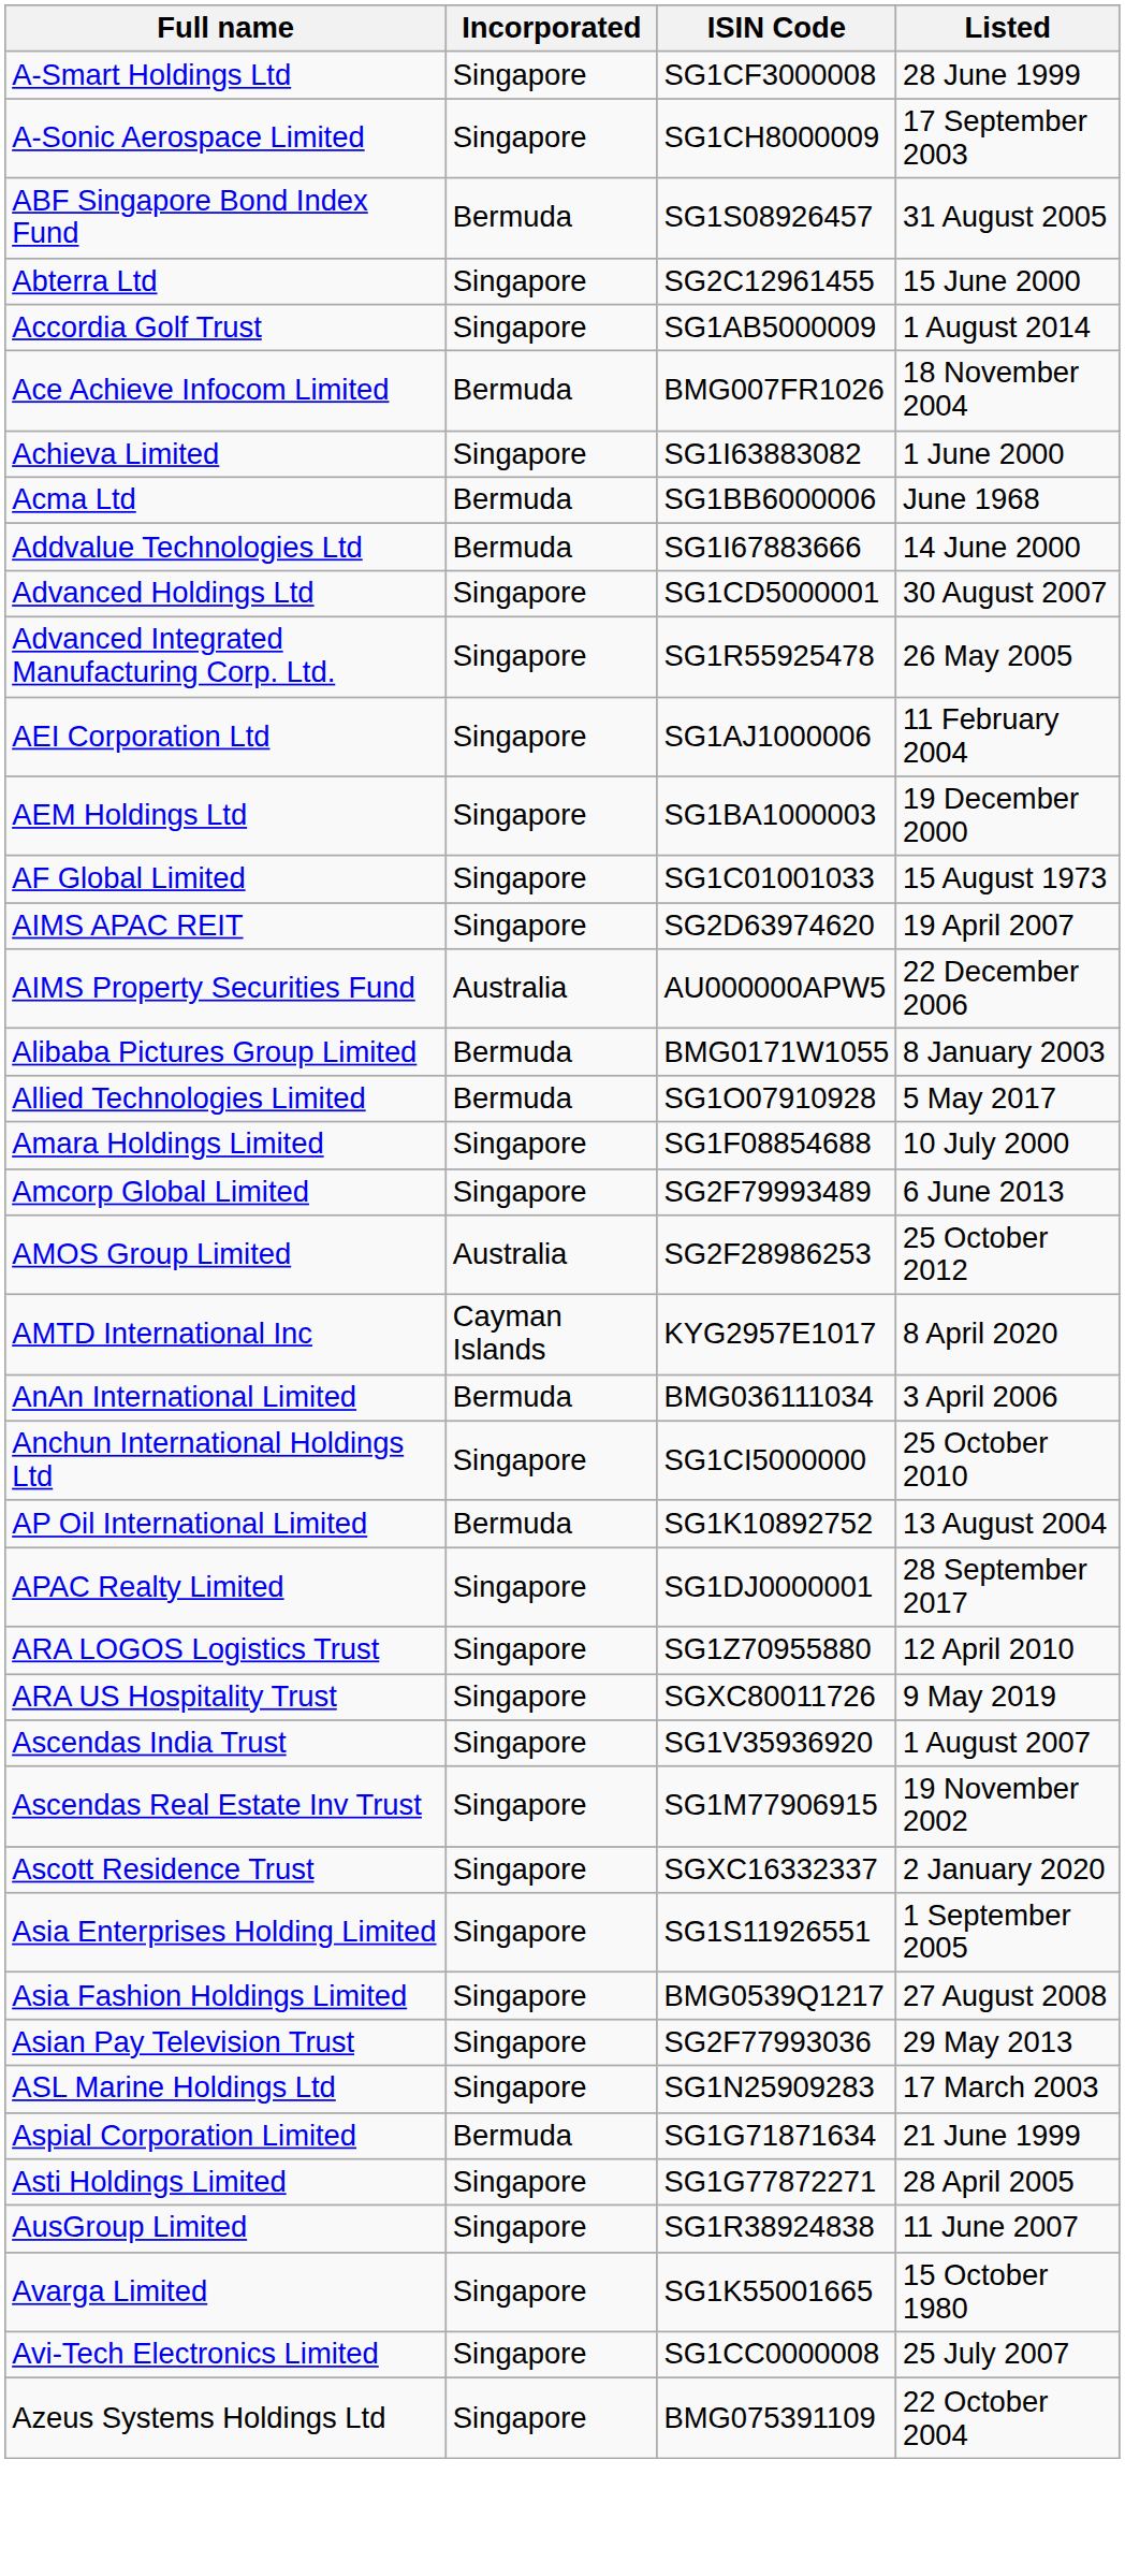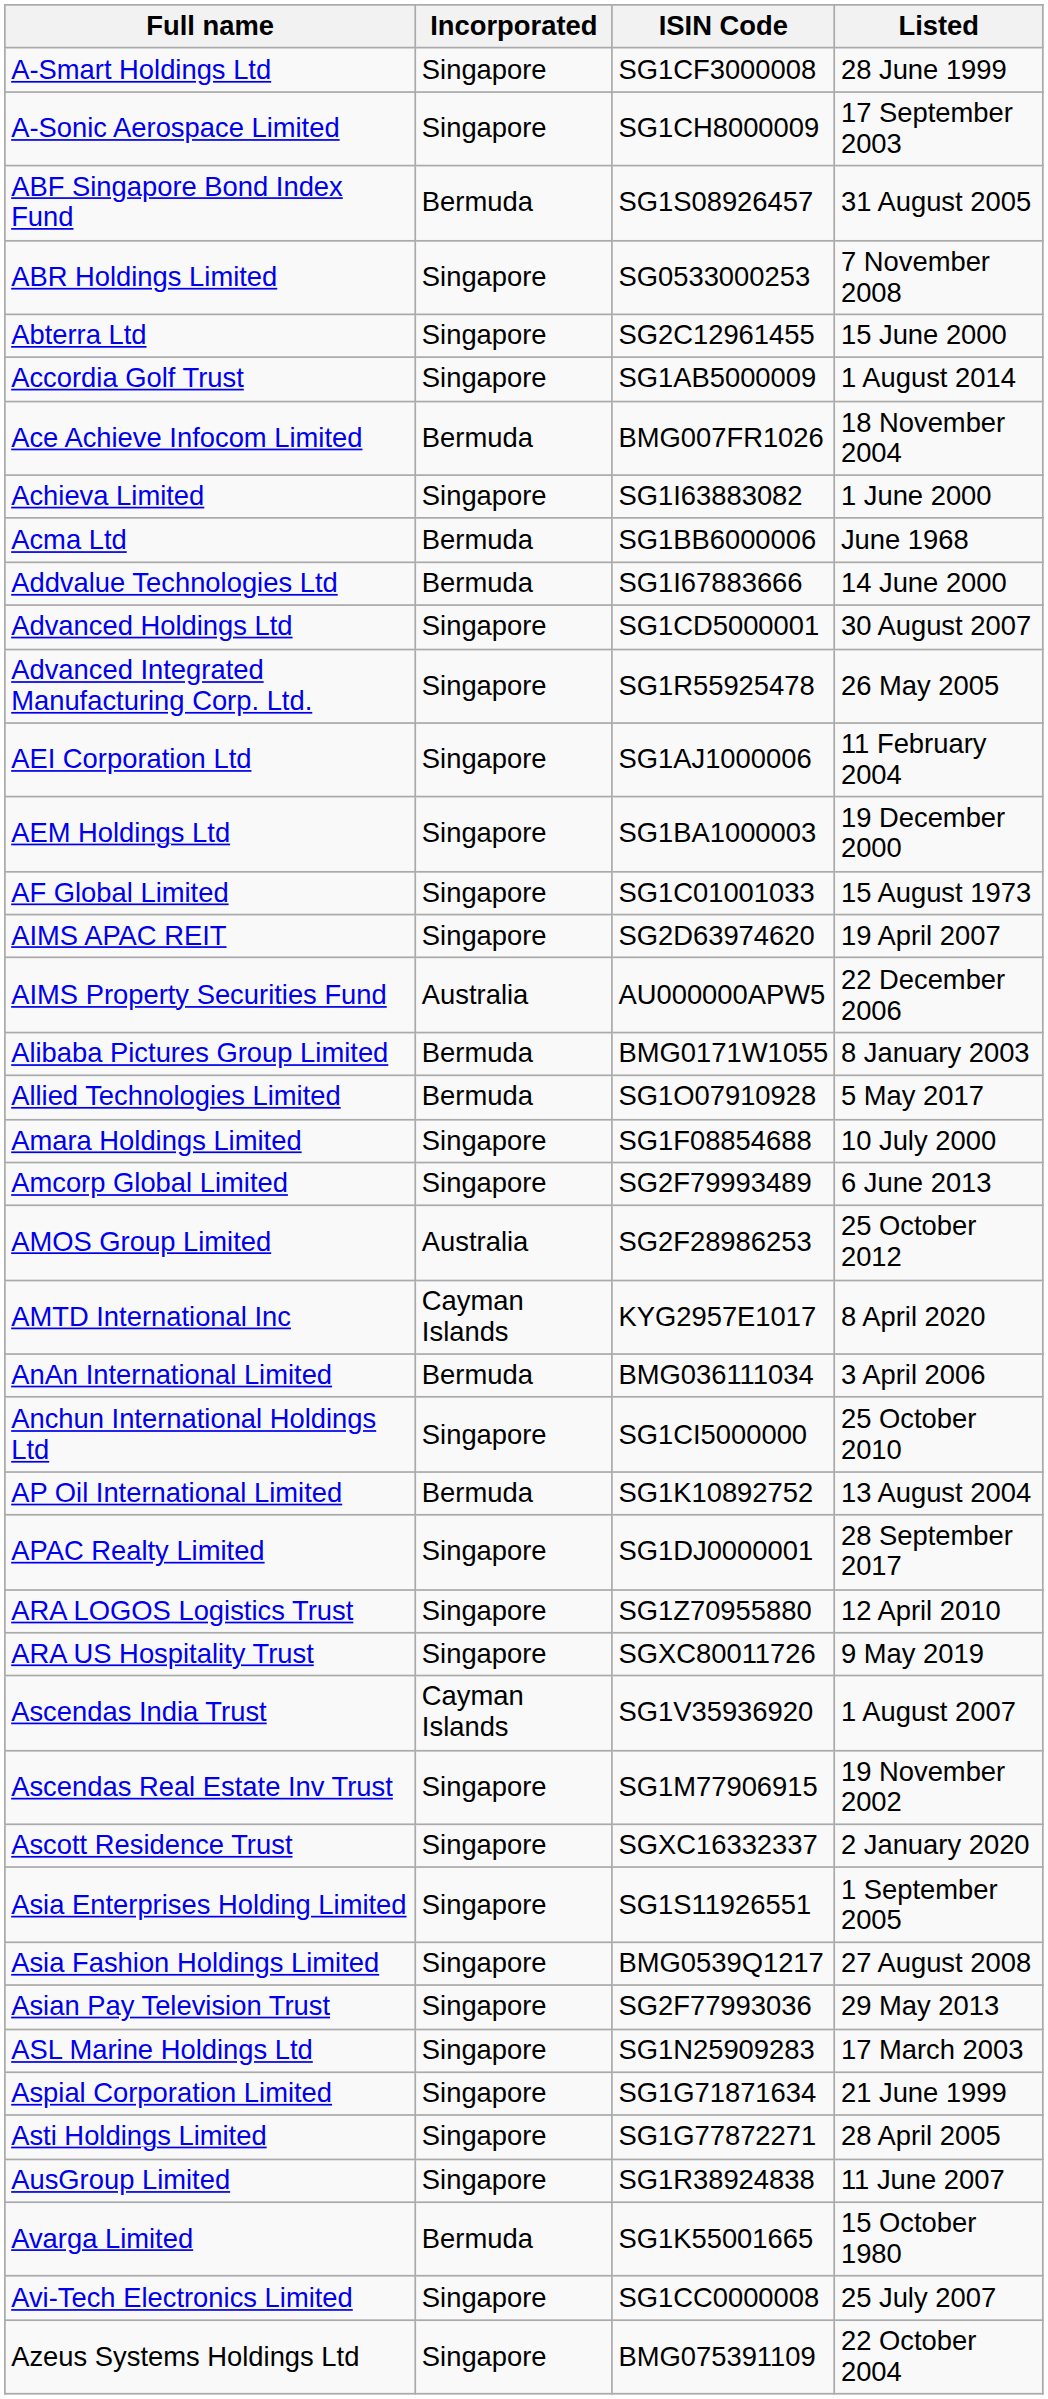 <table class="wikitable">
 <tr>
 <th>Full name</th>
 <th>Incorporated</th>
 <th>ISIN Code</th>
 <th>Listed</th>
 </tr>
 <tr>
 <td><a href='#'>A-Smart Holdings Ltd</a></td>
 <td>Singapore</td>
 <td>SG1CF3000008</td>
 <td>28 June 1999</td>
 </tr>
 <tr>
 <td><a href='#'>A-Sonic Aerospace Limited</a></td>
 <td>Singapore</td>
 <td>SG1CH8000009</td>
 <td>17 September 2003</td>
 </tr>
 <tr>
 <td><a href='#'>ABF Singapore Bond Index Fund</a></td>
 <td>Bermuda</td>
 <td>SG1S08926457</td>
 <td>31 August 2005</td>
+</tr>
+<tr>
+<td><a href='#'>ABR Holdings Limited</a></td>
+<td>Singapore</td>
+<td>SG0533000253</td>
+<td>7 November 2008</td>
 </tr>
 <tr>
 <td><a href='#'>Abterra Ltd</a></td>
 <td>Singapore</td>
 <td>SG2C12961455</td>
 <td>15 June 2000</td>
 </tr>
 <tr>
 <td><a href='#'>Accordia Golf Trust</a></td>
 <td>Singapore</td>
 <td>SG1AB5000009</td>
 <td>1 August 2014</td>
 </tr>
 <tr>
 <td><a href='#'>Ace Achieve Infocom Limited</a></td>
 <td>Bermuda</td>
 <td>BMG007FR1026</td>
 <td>18 November 2004</td>
 </tr>
 <tr>
 <td><a href='#'>Achieva Limited</a></td>
 <td>Singapore</td>
 <td>SG1I63883082</td>
 <td>1 June 2000</td>
 </tr>
 <tr>
 <td><a href='#'>Acma Ltd</a></td>
 <td>Bermuda</td>
 <td>SG1BB6000006</td>
 <td>June 1968</td>
 </tr>
 <tr>
 <td><a href='#'>Addvalue Technologies Ltd</a></td>
 <td>Bermuda</td>
 <td>SG1I67883666</td>
 <td>14 June 2000</td>
 </tr>
 <tr>
 <td><a href='#'>Advanced Holdings Ltd</a></td>
 <td>Singapore</td>
 <td>SG1CD5000001</td>
 <td>30 August 2007</td>
 </tr>
 <tr>
 <td><a href='#'>Advanced Integrated Manufacturing Corp. Ltd.</a></td>
 <td>Singapore</td>
 <td>SG1R55925478</td>
 <td>26 May 2005</td>
 </tr>
 <tr>
 <td><a href='#'>AEI Corporation Ltd</a></td>
 <td>Singapore</td>
 <td>SG1AJ1000006</td>
 <td>11 February 2004</td>
 </tr>
 <tr>
 <td><a href='#'>AEM Holdings Ltd</a></td>
 <td>Singapore</td>
 <td>SG1BA1000003</td>
 <td>19 December 2000</td>
 </tr>
 <tr>
 <td><a href='#'>AF Global Limited</a></td>
 <td>Singapore</td>
 <td>SG1C01001033</td>
 <td>15 August 1973</td>
 </tr>
 <tr>
 <td><a href='#'>AIMS APAC REIT</a></td>
 <td>Singapore</td>
 <td>SG2D63974620</td>
 <td>19 April 2007</td>
 </tr>
 <tr>
 <td><a href='#'>AIMS Property Securities Fund</a></td>
 <td>Australia</td>
 <td>AU000000APW5</td>
 <td>22 December 2006</td>
 </tr>
 <tr>
 <td><a href='#'>Alibaba Pictures Group Limited</a></td>
 <td>Bermuda</td>
 <td>BMG0171W1055</td>
 <td>8 January 2003</td>
 </tr>
 <tr>
 <td><a href='#'>Allied Technologies Limited</a></td>
 <td>Bermuda</td>
 <td>SG1O07910928</td>
 <td>5 May 2017</td>
 </tr>
 <tr>
 <td><a href='#'>Amara Holdings Limited</a></td>
 <td>Singapore</td>
 <td>SG1F08854688</td>
 <td>10 July 2000</td>
 </tr>
 <tr>
 <td><a href='#'>Amcorp Global Limited</a></td>
 <td>Singapore</td>
 <td>SG2F79993489</td>
 <td>6 June 2013</td>
 </tr>
 <tr>
 <td><a href='#'>AMOS Group Limited</a></td>
 <td>Australia</td>
 <td>SG2F28986253</td>
 <td>25 October 2012</td>
 </tr>
 <tr>
 <td><a href='#'>AMTD International Inc</a></td>
 <td>Cayman Islands</td>
 <td>KYG2957E1017</td>
 <td>8 April 2020</td>
 </tr>
 <tr>
 <td><a href='#'>AnAn International Limited</a></td>
 <td>Bermuda</td>
 <td>BMG036111034</td>
 <td>3 April 2006</td>
 </tr>
 <tr>
 <td><a href='#'>Anchun International Holdings Ltd</a></td>
 <td>Singapore</td>
 <td>SG1CI5000000</td>
 <td>25 October 2010</td>
 </tr>
 <tr>
 <td><a href='#'>AP Oil International Limited</a></td>
 <td>Bermuda</td>
 <td>SG1K10892752</td>
 <td>13 August 2004</td>
 </tr>
 <tr>
 <td><a href='#'>APAC Realty Limited</a></td>
 <td>Singapore</td>
 <td>SG1DJ0000001</td>
 <td>28 September 2017</td>
 </tr>
 <tr>
 <td><a href='#'>ARA LOGOS Logistics Trust</a></td>
 <td>Singapore</td>
 <td>SG1Z70955880</td>
 <td>12 April 2010</td>
 </tr>
 <tr>
 <td><a href='#'>ARA US Hospitality Trust</a></td>
 <td>Singapore</td>
 <td>SGXC80011726</td>
 <td>9 May 2019</td>
 </tr>
 <tr>
 <td><a href='#'>Ascendas India Trust</a></td>
-<td>Singapore</td>
+<td>Cayman Islands</td>
 <td>SG1V35936920</td>
 <td>1 August 2007</td>
 </tr>
 <tr>
 <td><a href='#'>Ascendas Real Estate Inv Trust</a></td>
 <td>Singapore</td>
 <td>SG1M77906915</td>
 <td>19 November 2002</td>
 </tr>
 <tr>
 <td><a href='#'>Ascott Residence Trust</a></td>
 <td>Singapore</td>
 <td>SGXC16332337</td>
 <td>2 January 2020</td>
 </tr>
 <tr>
 <td><a href='#'>Asia Enterprises Holding Limited</a></td>
 <td>Singapore</td>
 <td>SG1S11926551</td>
 <td>1 September 2005</td>
 </tr>
 <tr>
 <td><a href='#'>Asia Fashion Holdings Limited</a></td>
 <td>Singapore</td>
 <td>BMG0539Q1217</td>
 <td>27 August 2008</td>
 </tr>
 <tr>
 <td><a href='#'>Asian Pay Television Trust</a></td>
 <td>Singapore</td>
 <td>SG2F77993036</td>
 <td>29 May 2013</td>
 </tr>
 <tr>
 <td><a href='#'>ASL Marine Holdings Ltd</a></td>
 <td>Singapore</td>
 <td>SG1N25909283</td>
 <td>17 March 2003</td>
 </tr>
 <tr>
 <td><a href='#'>Aspial Corporation Limited</a></td>
-<td>Bermuda</td>
+<td>Singapore</td>
 <td>SG1G71871634</td>
 <td>21 June 1999</td>
 </tr>
 <tr>
 <td><a href='#'>Asti Holdings Limited</a></td>
 <td>Singapore</td>
 <td>SG1G77872271</td>
 <td>28 April 2005</td>
 </tr>
 <tr>
 <td><a href='#'>AusGroup Limited</a></td>
 <td>Singapore</td>
 <td>SG1R38924838</td>
 <td>11 June 2007</td>
 </tr>
 <tr>
 <td><a href='#'>Avarga Limited</a></td>
-<td>Singapore</td>
+<td>Bermuda</td>
 <td>SG1K55001665</td>
 <td>15 October 1980</td>
 </tr>
 <tr>
 <td><a href='#'>Avi-Tech Electronics Limited</a></td>
 <td>Singapore</td>
 <td>SG1CC0000008</td>
 <td>25 July 2007</td>
 </tr>
 <tr>
 <td>Azeus Systems Holdings Ltd</td>
 <td>Singapore</td>
 <td>BMG075391109</td>
 <td>22 October 2004</td>
 </tr>
 </table>
